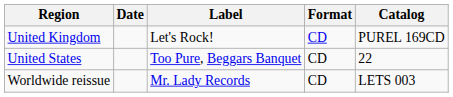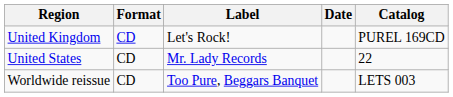 <table class="wikitable">
 <tr>
 <th>Region</th>
+<th>Format</th>
+<th>Label</th>
 <th>Date</th>
-<th>Label</th>
-<th>Format</th>
 <th>Catalog</th>
 </tr>
 <tr>
 <td><a href='#'>United Kingdom</a></td>
+<td><a href='#'>CD</a></td>
+<td>Let's Rock!</td>
 <td></td>
-<td>Let's Rock!</td>
-<td><a href='#'>CD</a></td>
 <td>PUREL 169CD</td>
 </tr>
 <tr>
 <td><a href='#'>United States</a></td>
+<td>CD</td>
+<td><a href='#'>Mr. Lady Records</a></td>
 <td></td>
-<td><a href='#'>Too Pure</a>, <a href='#'>Beggars Banquet</a></td>
-<td>CD</td>
 <td>22</td>
 </tr>
 <tr>
 <td>Worldwide reissue</td>
+<td>CD</td>
+<td><a href='#'>Too Pure</a>, <a href='#'>Beggars Banquet</a></td>
 <td></td>
-<td><a href='#'>Mr. Lady Records</a></td>
-<td>CD</td>
 <td>LETS 003</td>
 </tr>
 </table>
